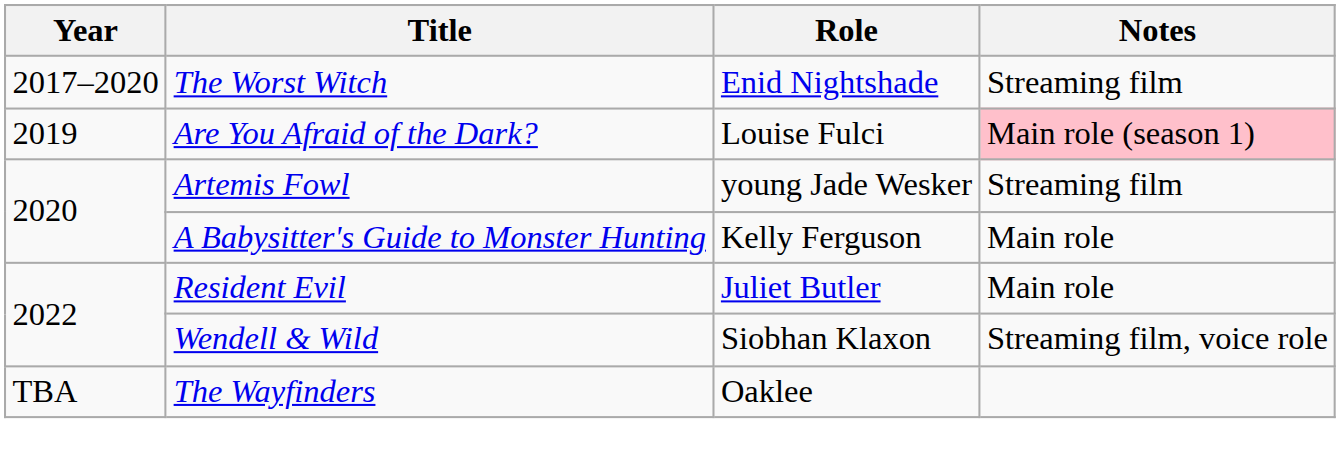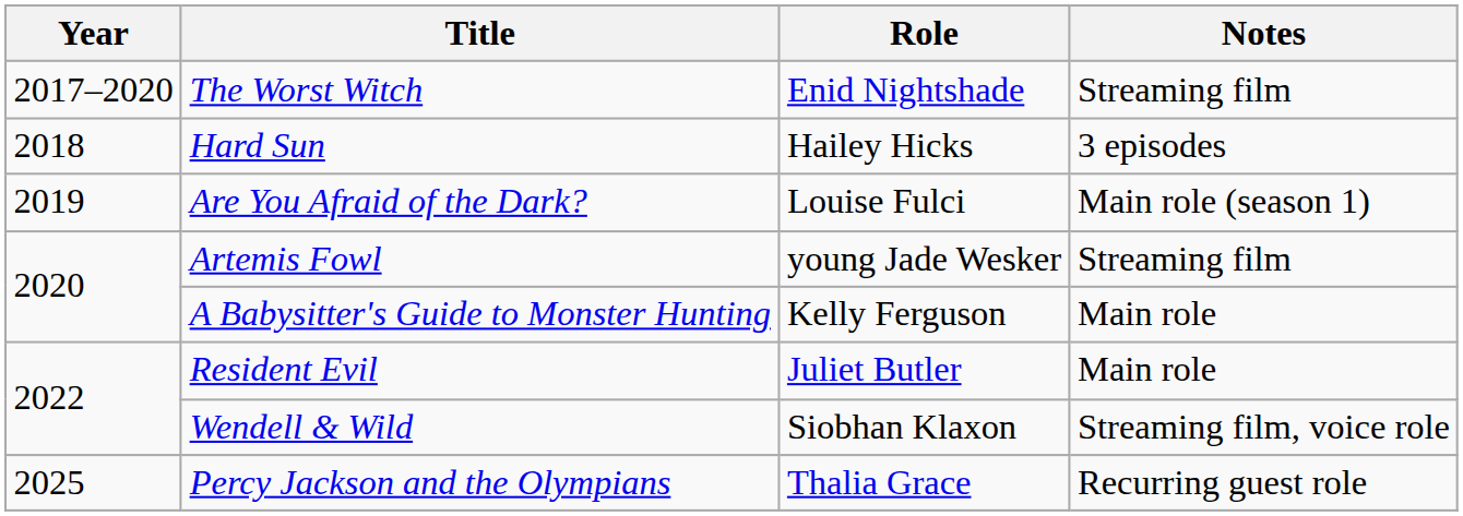 <table class="wikitable unsortable">
 <tr>
 <th>Year</th>
 <th>Title</th>
 <th>Role</th>
 <th>Notes</th>
 </tr>
 <tr>
 <td>2017–2020</td>
 <td><em><a href='#'>The Worst Witch</a></em></td>
 <td><a href='#'>Enid Nightshade</a></td>
 <td>Streaming film</td>
 </tr>
 <tr>
+<td>2018</td>
+<td><em><a href='#'>Hard Sun</a></em></td>
+<td>Hailey Hicks</td>
+<td>3 episodes</td>
+</tr>
+<tr>
 <td>2019</td>
 <td><em><a href='#'>Are You Afraid of the Dark?</a></em></td>
 <td>Louise Fulci</td>
-<td style="background: pink;">Main role (season 1)</td>
+<td>Main role (season 1)</td>
 </tr>
 <tr>
 <td rowspan="2">2020</td>
 <td><em><a href='#'>Artemis Fowl</a></em></td>
 <td>young Jade Wesker</td>
 <td>Streaming film</td>
 </tr>
 <tr>
 <td><em><a href='#'>A Babysitter's Guide to Monster Hunting</a></em></td>
 <td>Kelly Ferguson</td>
 <td>Main role</td>
 </tr>
 <tr>
 <td rowspan="2">2022</td>
 <td><em><a href='#'>Resident Evil</a></em></td>
 <td><a href='#'>Juliet Butler</a></td>
 <td>Main role</td>
 </tr>
 <tr>
 <td><em><a href='#'>Wendell & Wild</a></em></td>
 <td>Siobhan Klaxon</td>
 <td>Streaming film, voice role</td>
 </tr>
 <tr>
-<td>TBA</td>
-<td><em><a href='#'>The Wayfinders</a></em></td>
-<td>Oaklee</td>
-<td></td>
+<td>2025</td>
+<td><em><a href='#'>Percy Jackson and the Olympians</a></em></td>
+<td><a href='#'>Thalia Grace</a></td>
+<td>Recurring guest role</td>
 </tr>
 </table>
